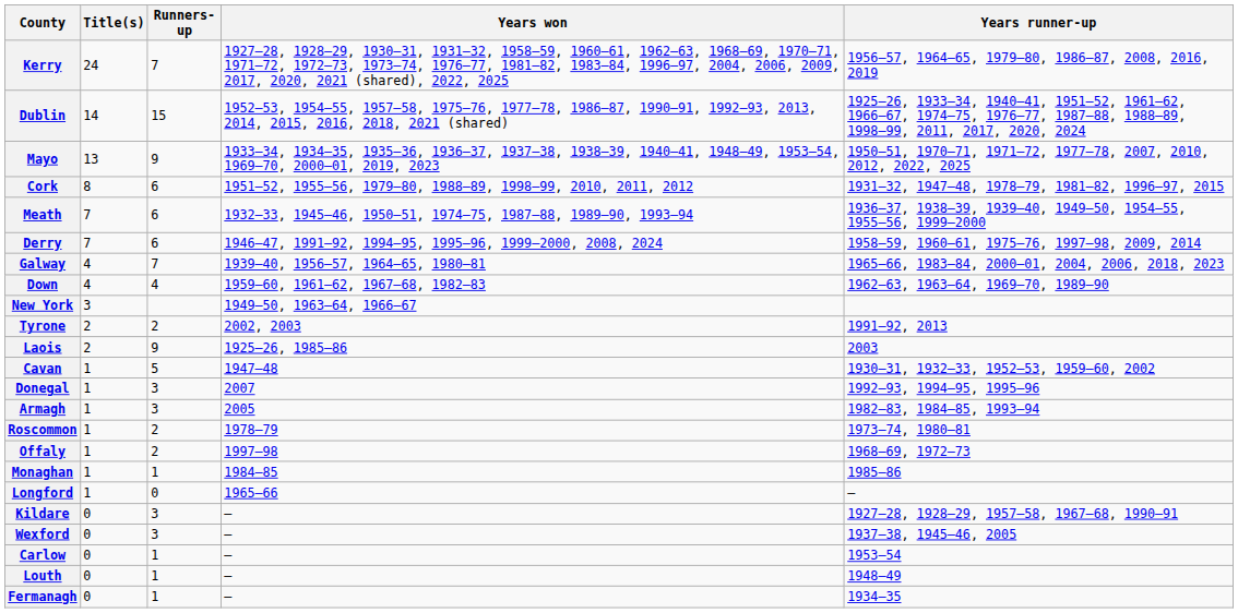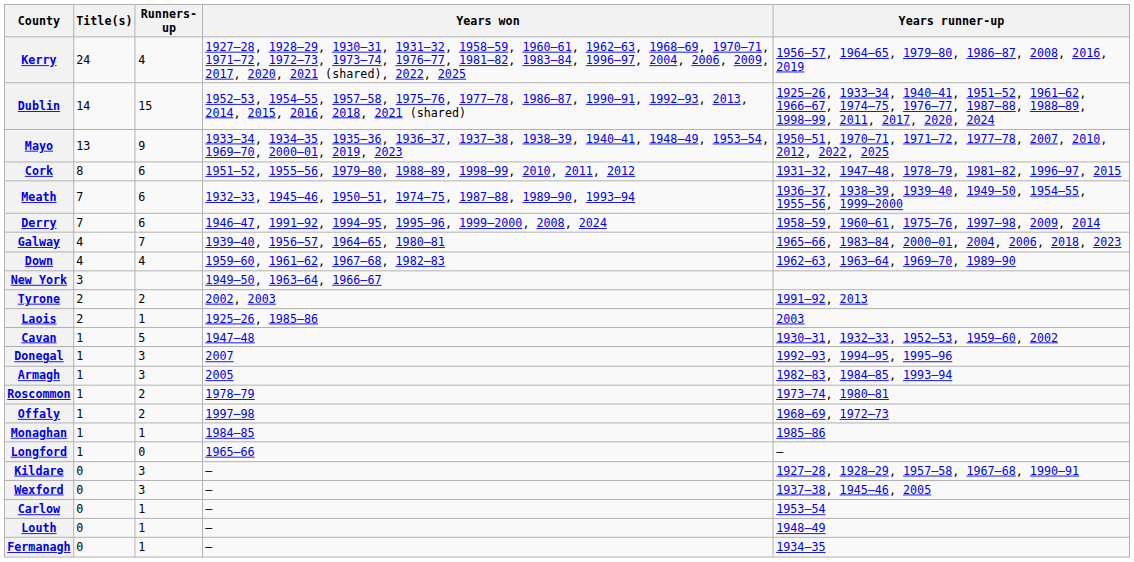 <table class="wikitable plainrowheaders sortable">
 <tr>
 <th scope="col">County</th>
 <th>Title(s)</th>
 <th scope="col">Runners-up</th>
 <th class="unsortable" scope="col">Years won</th>
 <th class="unsortable" scope="col">Years runner-up</th>
 </tr>
 <tr>
 <th scope="row"> <a href='#'>Kerry</a></th>
 <td>24</td>
-<td>7</td>
+<td>4</td>
 <td><a href='#'>1927–28</a>, <a href='#'>1928–29</a>, <a href='#'>1930–31</a>, <a href='#'>1931–32</a>, <a href='#'>1958–59</a>, <a href='#'>1960–61</a>, <a href='#'>1962–63</a>,  <a href='#'>1968–69</a>, <a href='#'>1970–71</a>, <a href='#'>1971–72</a>, <a href='#'>1972–73</a>, <a href='#'>1973–74</a>, <a href='#'>1976–77</a>, <a href='#'>1981–82</a>, <a href='#'>1983–84</a>, <a href='#'>1996–97</a>, <a href='#'>2004</a>, <a href='#'>2006</a>, <a href='#'>2009</a>, <a href='#'>2017</a>, <a href='#'>2020</a>, <a href='#'>2021</a> (shared), <a href='#'>2022</a>, <a href='#'>2025</a></td>
 <td><a href='#'>1956–57</a>, <a href='#'>1964–65</a>, <a href='#'>1979–80</a>, <a href='#'>1986–87</a>, <a href='#'>2008</a>, <a href='#'>2016</a>, <a href='#'>2019</a></td>
 </tr>
 <tr>
 <th scope="row"> <a href='#'>Dublin</a></th>
 <td>14</td>
 <td>15</td>
 <td><a href='#'>1952–53</a>, <a href='#'>1954–55</a>, <a href='#'>1957–58</a>, <a href='#'>1975–76</a>, <a href='#'>1977–78</a>, <a href='#'>1986–87</a>, <a href='#'>1990–91</a>, <a href='#'>1992–93</a>, <a href='#'>2013</a>, <a href='#'>2014</a>, <a href='#'>2015</a>, <a href='#'>2016</a>, <a href='#'>2018</a>, <a href='#'>2021</a> (shared)</td>
 <td><a href='#'>1925–26</a>, <a href='#'>1933–34</a>, <a href='#'>1940–41</a>, <a href='#'>1951–52</a>, <a href='#'>1961–62</a>, <a href='#'>1966–67</a>, <a href='#'>1974–75</a>, <a href='#'>1976–77</a>, <a href='#'>1987–88</a>, <a href='#'>1988–89</a>, <a href='#'>1998–99</a>, <a href='#'>2011</a>, <a href='#'>2017</a>, <a href='#'>2020</a>, <a href='#'>2024</a></td>
 </tr>
 <tr>
 <th scope="row"> <a href='#'>Mayo</a></th>
 <td>13</td>
 <td>9</td>
 <td><a href='#'>1933–34</a>, <a href='#'>1934–35</a>, <a href='#'>1935–36</a>, <a href='#'>1936–37</a>,  <a href='#'>1937–38</a>, <a href='#'>1938–39</a>, <a href='#'>1940–41</a>, <a href='#'>1948–49</a>, <a href='#'>1953–54</a>, <a href='#'>1969–70</a>, <a href='#'>2000–01</a>, <a href='#'>2019</a>, <a href='#'>2023</a></td>
 <td><a href='#'>1950–51</a>, <a href='#'>1970–71</a>, <a href='#'>1971–72</a>, <a href='#'>1977–78</a>, <a href='#'>2007</a>, <a href='#'>2010</a>, <a href='#'>2012</a>, <a href='#'>2022</a>, <a href='#'>2025</a></td>
 </tr>
 <tr>
 <th scope="row"> <a href='#'>Cork</a></th>
 <td>8</td>
 <td>6</td>
 <td><a href='#'>1951–52</a>, <a href='#'>1955–56</a>, <a href='#'>1979–80</a>, <a href='#'>1988–89</a>, <a href='#'>1998–99</a>, <a href='#'>2010</a>, <a href='#'>2011</a>, <a href='#'>2012</a></td>
 <td><a href='#'>1931–32</a>, <a href='#'>1947–48</a>, <a href='#'>1978–79</a>, <a href='#'>1981–82</a>, <a href='#'>1996–97</a>, <a href='#'>2015</a></td>
 </tr>
 <tr>
 <th scope="row"> <a href='#'>Meath</a></th>
 <td>7</td>
 <td>6</td>
 <td><a href='#'>1932–33</a>, <a href='#'>1945–46</a>, <a href='#'>1950–51</a>, <a href='#'>1974–75</a>, <a href='#'>1987–88</a>, <a href='#'>1989–90</a>, <a href='#'>1993–94</a></td>
 <td><a href='#'>1936–37</a>, <a href='#'>1938–39</a>, <a href='#'>1939–40</a>, <a href='#'>1949–50</a>, <a href='#'>1954–55</a>, <a href='#'>1955–56</a>, <a href='#'>1999–2000</a></td>
 </tr>
 <tr>
 <th scope="row"> <a href='#'>Derry</a></th>
 <td>7</td>
 <td>6</td>
 <td><a href='#'>1946–47</a>, <a href='#'>1991–92</a>, <a href='#'>1994–95</a>, <a href='#'>1995–96</a>, <a href='#'>1999–2000</a>, <a href='#'>2008</a>, <a href='#'>2024</a></td>
 <td><a href='#'>1958–59</a>, <a href='#'>1960–61</a>, <a href='#'>1975–76</a>, <a href='#'>1997–98</a>, <a href='#'>2009</a>, <a href='#'>2014</a></td>
 </tr>
 <tr>
 <th scope="row"> <a href='#'>Galway</a></th>
 <td>4</td>
 <td>7</td>
 <td><a href='#'>1939–40</a>, <a href='#'>1956–57</a>, <a href='#'>1964–65</a>, <a href='#'>1980–81</a></td>
 <td><a href='#'>1965–66</a>, <a href='#'>1983–84</a>, <a href='#'>2000–01</a>, <a href='#'>2004</a>, <a href='#'>2006</a>, <a href='#'>2018</a>, <a href='#'>2023</a></td>
 </tr>
 <tr>
 <th scope="row"> <a href='#'>Down</a></th>
 <td>4</td>
 <td>4</td>
 <td><a href='#'>1959–60</a>, <a href='#'>1961–62</a>, <a href='#'>1967–68</a>, <a href='#'>1982–83</a></td>
 <td><a href='#'>1962–63</a>, <a href='#'>1963–64</a>, <a href='#'>1969–70</a>, <a href='#'>1989–90</a></td>
 </tr>
 <tr>
 <th scope="row"> <a href='#'>New York</a></th>
 <td>3</td>
 <td></td>
 <td><a href='#'>1949–50</a>, <a href='#'>1963–64</a>, <a href='#'>1966–67</a></td>
 <td></td>
 </tr>
 <tr>
 <th scope="row"> <a href='#'>Tyrone</a></th>
 <td>2</td>
 <td>2</td>
 <td><a href='#'>2002</a>, <a href='#'>2003</a></td>
 <td><a href='#'>1991–92</a>, <a href='#'>2013</a></td>
 </tr>
 <tr>
 <th scope="row"> <a href='#'>Laois</a></th>
 <td>2</td>
-<td>9</td>
+<td>1</td>
 <td><a href='#'>1925–26</a>, <a href='#'>1985–86</a></td>
 <td><a href='#'>2003</a></td>
 </tr>
 <tr>
 <th scope="row"> <a href='#'>Cavan</a></th>
 <td>1</td>
 <td>5</td>
 <td><a href='#'>1947–48</a></td>
 <td><a href='#'>1930–31</a>, <a href='#'>1932–33</a>, <a href='#'>1952–53</a>, <a href='#'>1959–60</a>, <a href='#'>2002</a></td>
 </tr>
 <tr>
 <th scope="row"> <a href='#'>Donegal</a></th>
 <td>1</td>
 <td>3</td>
 <td><a href='#'>2007</a></td>
 <td><a href='#'>1992–93</a>, <a href='#'>1994–95</a>, <a href='#'>1995–96</a></td>
 </tr>
 <tr>
 <th scope="row"> <a href='#'>Armagh</a></th>
 <td>1</td>
 <td>3</td>
 <td><a href='#'>2005</a></td>
 <td><a href='#'>1982–83</a>, <a href='#'>1984–85</a>, <a href='#'>1993–94</a></td>
 </tr>
 <tr>
 <th scope="row"> <a href='#'>Roscommon</a></th>
 <td>1</td>
 <td>2</td>
 <td><a href='#'>1978–79</a></td>
 <td><a href='#'>1973–74</a>, <a href='#'>1980–81</a></td>
 </tr>
 <tr>
 <th scope="row"> <a href='#'>Offaly</a></th>
 <td>1</td>
 <td>2</td>
 <td><a href='#'>1997–98</a></td>
 <td><a href='#'>1968–69</a>, <a href='#'>1972–73</a></td>
 </tr>
 <tr>
 <th scope="row"> <a href='#'>Monaghan</a></th>
 <td>1</td>
 <td>1</td>
 <td><a href='#'>1984–85</a></td>
 <td><a href='#'>1985–86</a></td>
 </tr>
 <tr>
 <th scope="row"> <a href='#'>Longford</a></th>
 <td>1</td>
 <td>0</td>
 <td><a href='#'>1965–66</a></td>
 <td>–</td>
 </tr>
 <tr>
 <th scope="row"> <a href='#'>Kildare</a></th>
 <td>0</td>
 <td>3</td>
 <td>–</td>
 <td><a href='#'>1927–28</a>, <a href='#'>1928–29</a>, <a href='#'>1957–58</a>, <a href='#'>1967–68</a>, <a href='#'>1990–91</a></td>
 </tr>
 <tr>
 <th scope="row"> <a href='#'>Wexford</a></th>
 <td>0</td>
 <td>3</td>
 <td>–</td>
 <td><a href='#'>1937–38</a>, <a href='#'>1945–46</a>, <a href='#'>2005</a></td>
 </tr>
 <tr>
 <th scope="row"> <a href='#'>Carlow</a></th>
 <td>0</td>
 <td>1</td>
 <td>–</td>
 <td><a href='#'>1953–54</a></td>
 </tr>
 <tr>
 <th scope="row"> <a href='#'>Louth</a></th>
 <td>0</td>
 <td>1</td>
 <td>–</td>
 <td><a href='#'>1948–49</a></td>
 </tr>
 <tr>
 <th scope="row"> <a href='#'>Fermanagh</a></th>
 <td>0</td>
 <td>1</td>
 <td>–</td>
 <td><a href='#'>1934–35</a></td>
 </tr>
 </table>
